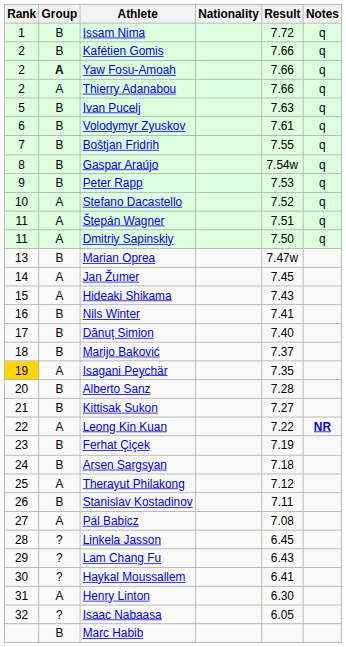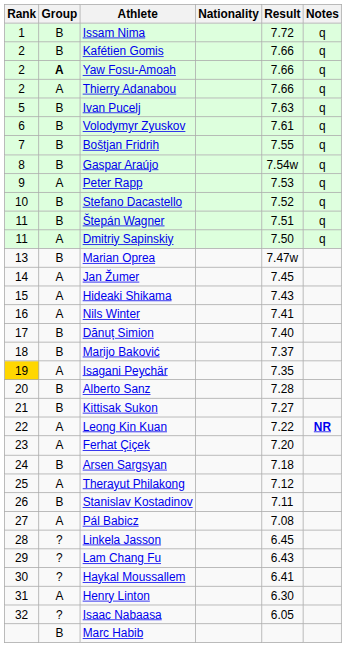 <table class="wikitable sortable" style="text-align:center;font-size:95%">
 <tr>
 <th>Rank</th>
 <th>Group</th>
 <th>Athlete</th>
 <th>Nationality</th>
 <th>Result</th>
 <th>Notes</th>
 </tr>
 <tr bgcolor=ddffdd>
 <td>1</td>
 <td>B</td>
 <td align="left"><a href='#'>Issam Nima</a></td>
 <td align=left></td>
 <td>7.72</td>
 <td>q</td>
 </tr>
 <tr bgcolor=ddffdd>
 <td>2</td>
 <td>B</td>
 <td align="left"><a href='#'>Kafétien Gomis</a></td>
 <td align=left></td>
 <td>7.66</td>
 <td>q</td>
 </tr>
 <tr bgcolor=ddffdd>
 <td>2</td>
 <td><strong>A</strong></td>
 <td align="left"><a href='#'>Yaw Fosu-Amoah</a></td>
 <td align=left></td>
 <td>7.66</td>
 <td>q</td>
 </tr>
 <tr bgcolor=ddffdd>
 <td>2</td>
 <td>A</td>
 <td align="left"><a href='#'>Thierry Adanabou</a></td>
 <td align=left></td>
 <td>7.66</td>
 <td>q</td>
 </tr>
 <tr bgcolor=ddffdd>
 <td>5</td>
 <td>B</td>
 <td align="left"><a href='#'>Ivan Pucelj</a></td>
 <td align=left></td>
 <td>7.63</td>
 <td>q</td>
 </tr>
 <tr bgcolor=ddffdd>
 <td>6</td>
 <td>B</td>
 <td align="left"><a href='#'>Volodymyr Zyuskov</a></td>
 <td align=left></td>
 <td>7.61</td>
 <td>q</td>
 </tr>
 <tr bgcolor=ddffdd>
 <td>7</td>
 <td>B</td>
 <td align="left"><a href='#'>Boštjan Fridrih</a></td>
 <td align=left></td>
 <td>7.55</td>
 <td>q</td>
 </tr>
 <tr bgcolor=ddffdd>
 <td>8</td>
 <td>B</td>
 <td align="left"><a href='#'>Gaspar Araújo</a></td>
 <td align=left></td>
 <td>7.54w</td>
 <td>q</td>
 </tr>
 <tr bgcolor=ddffdd>
 <td>9</td>
-<td>B</td>
+<td>A</td>
 <td align="left"><a href='#'>Peter Rapp</a></td>
 <td align=left></td>
 <td>7.53</td>
 <td>q</td>
 </tr>
 <tr bgcolor=ddffdd>
 <td>10</td>
-<td>A</td>
+<td>B</td>
 <td align="left"><a href='#'>Stefano Dacastello</a></td>
 <td align=left></td>
 <td>7.52</td>
 <td>q</td>
 </tr>
 <tr bgcolor=ddffdd>
 <td>11</td>
-<td>A</td>
+<td>B</td>
 <td align="left"><a href='#'>Štepán Wagner</a></td>
 <td align=left></td>
 <td>7.51</td>
 <td>q</td>
 </tr>
 <tr bgcolor=ddffdd>
 <td>11</td>
 <td>A</td>
 <td align="left"><a href='#'>Dmitriy Sapinskiy</a></td>
 <td align=left></td>
 <td>7.50</td>
 <td>q</td>
 </tr>
 <tr>
 <td>13</td>
 <td>B</td>
 <td align="left"><a href='#'>Marian Oprea</a></td>
 <td align=left></td>
 <td>7.47w</td>
 <td></td>
 </tr>
 <tr>
 <td>14</td>
 <td>A</td>
 <td align="left"><a href='#'>Jan Žumer</a></td>
 <td align=left></td>
 <td>7.45</td>
 <td></td>
 </tr>
 <tr>
 <td>15</td>
 <td>A</td>
 <td align="left"><a href='#'>Hideaki Shikama</a></td>
 <td align=left></td>
 <td>7.43</td>
 <td></td>
 </tr>
 <tr>
 <td>16</td>
-<td>B</td>
+<td>A</td>
 <td align="left"><a href='#'>Nils Winter</a></td>
 <td align=left></td>
 <td>7.41</td>
 <td></td>
 </tr>
 <tr>
 <td>17</td>
 <td>B</td>
 <td align="left"><a href='#'>Dănuț Simion</a></td>
 <td align=left></td>
 <td>7.40</td>
 <td></td>
 </tr>
 <tr>
 <td>18</td>
 <td>B</td>
 <td align="left"><a href='#'>Marijo Baković</a></td>
 <td align=left></td>
 <td>7.37</td>
 <td></td>
 </tr>
 <tr>
 <td style="background: gold;">19</td>
 <td>A</td>
 <td align="left"><a href='#'>Isagani Peychär</a></td>
 <td align=left></td>
 <td>7.35</td>
 <td></td>
 </tr>
 <tr>
 <td>20</td>
 <td>B</td>
 <td align="left"><a href='#'>Alberto Sanz</a></td>
 <td align=left></td>
 <td>7.28</td>
 <td></td>
 </tr>
 <tr>
 <td>21</td>
 <td>B</td>
 <td align="left"><a href='#'>Kittisak Sukon</a></td>
 <td align=left></td>
 <td>7.27</td>
 <td></td>
 </tr>
 <tr>
 <td>22</td>
 <td>A</td>
 <td align="left"><a href='#'>Leong Kin Kuan</a></td>
 <td align=left></td>
 <td>7.22</td>
 <td><strong><a href='#'>NR</a></strong></td>
 </tr>
 <tr>
 <td>23</td>
-<td>B</td>
+<td>A</td>
 <td align="left"><a href='#'>Ferhat Çiçek</a></td>
 <td align=left></td>
-<td>7.19</td>
+<td>7.20</td>
 <td></td>
 </tr>
 <tr>
 <td>24</td>
 <td>B</td>
 <td align="left"><a href='#'>Arsen Sargsyan</a></td>
 <td align=left></td>
 <td>7.18</td>
 <td></td>
 </tr>
 <tr>
 <td>25</td>
 <td>A</td>
 <td align="left"><a href='#'>Therayut Philakong</a></td>
 <td align=left></td>
 <td>7.12</td>
 <td></td>
 </tr>
 <tr>
 <td>26</td>
 <td>B</td>
 <td align="left"><a href='#'>Stanislav Kostadinov</a></td>
 <td align=left></td>
 <td>7.11</td>
 <td></td>
 </tr>
 <tr>
 <td>27</td>
 <td>A</td>
 <td align="left"><a href='#'>Pál Babicz</a></td>
 <td align=left></td>
 <td>7.08</td>
 <td></td>
 </tr>
 <tr>
 <td>28</td>
 <td>?</td>
 <td align="left"><a href='#'>Linkela Jasson</a></td>
 <td align=left></td>
 <td>6.45</td>
 <td></td>
 </tr>
 <tr>
 <td>29</td>
 <td>?</td>
 <td align="left"><a href='#'>Lam Chang Fu</a></td>
 <td align=left></td>
 <td>6.43</td>
 <td></td>
 </tr>
 <tr>
 <td>30</td>
 <td>?</td>
 <td align="left"><a href='#'>Haykal Moussallem</a></td>
 <td align=left></td>
 <td>6.41</td>
 <td></td>
 </tr>
 <tr>
 <td>31</td>
 <td>A</td>
 <td align="left"><a href='#'>Henry Linton</a></td>
 <td align=left></td>
 <td>6.30</td>
 <td></td>
 </tr>
 <tr>
 <td>32</td>
 <td>?</td>
 <td align="left"><a href='#'>Isaac Nabaasa</a></td>
 <td align=left></td>
 <td>6.05</td>
 <td></td>
 </tr>
 <tr>
 <td></td>
 <td>B</td>
 <td align="left"><a href='#'>Marc Habib</a></td>
 <td align=left></td>
 <td></td>
 <td></td>
 </tr>
 </table>
